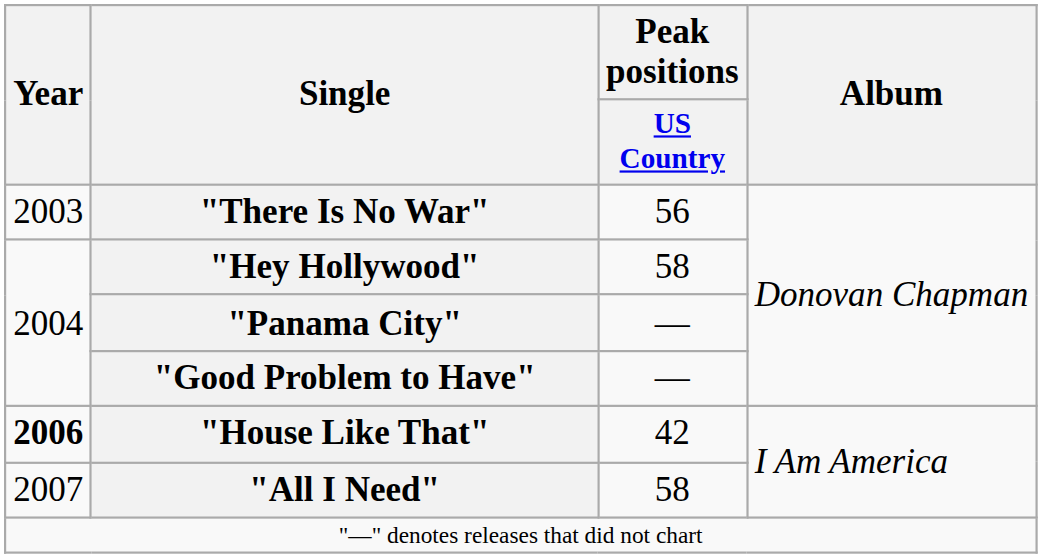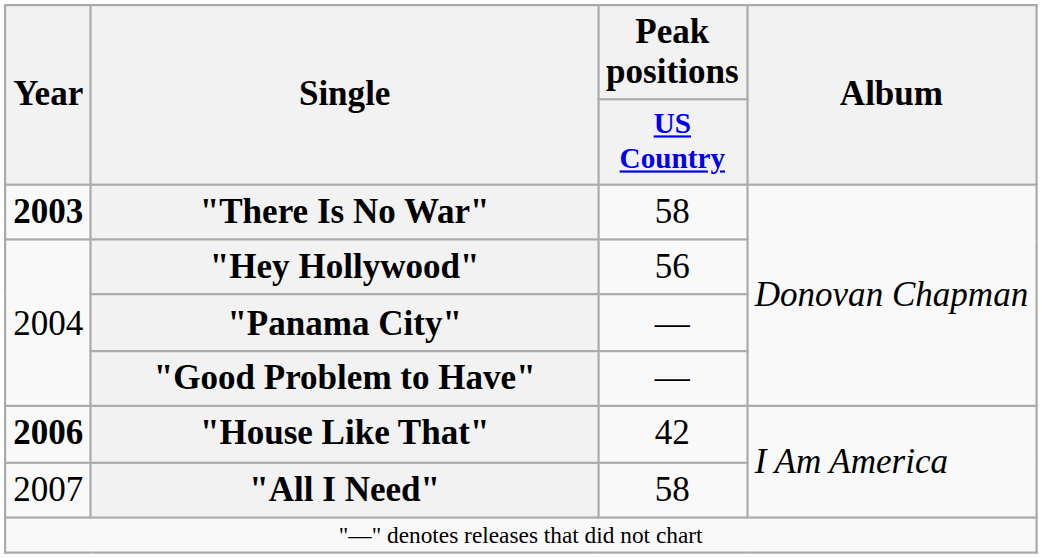 <table class="wikitable plainrowheaders" style="text-align:center;">
 <tr>
 <th rowspan="2">Year</th>
 <th rowspan="2" style="width:14em;">Single</th>
 <th>Peak positions</th>
 <th rowspan="2">Album</th>
 </tr>
 <tr style="font-size:smaller;">
 <th style="width:60px;"><a href='#'>US Country</a></th>
 </tr>
 <tr>
-<td>2003</td>
+<td><strong>2003</strong></td>
 <th scope="row">"There Is No War"</th>
-<td>56</td>
+<td>58</td>
 <td style="text-align:left;" rowspan="4"><em>Donovan Chapman</em></td>
 </tr>
 <tr>
 <td rowspan="3">2004</td>
 <th scope="row">"Hey Hollywood"</th>
-<td>58</td>
+<td>56</td>
 </tr>
 <tr>
 <th scope="row">"Panama City"</th>
 <td>—</td>
 </tr>
 <tr>
 <th scope="row">"Good Problem to Have"</th>
 <td>—</td>
 </tr>
 <tr>
 <td><strong>2006</strong></td>
 <th scope="row">"House Like That"</th>
 <td>42</td>
 <td style="text-align:left;" rowspan="2"><em>I Am America</em></td>
 </tr>
 <tr>
 <td>2007</td>
 <th scope="row">"All I Need"</th>
 <td>58</td>
 </tr>
 <tr>
 <td colspan="4" style="font-size:8pt">"—" denotes releases that did not chart</td>
 </tr>
 </table>
